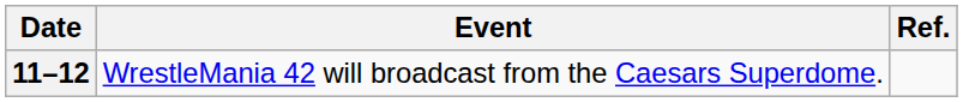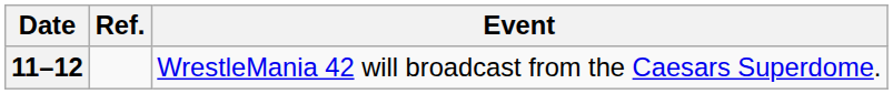 <table class="wikitable sortable">
 <tr>
 <th>Date</th>
+<th>Ref.</th>
 <th>Event</th>
-<th>Ref.</th>
 </tr>
 <tr>
 <th>11–12</th>
+<td></td>
 <td><a href='#'>WrestleMania 42</a> will broadcast from the <a href='#'>Caesars Superdome</a>.</td>
-<td></td>
 </tr>
 </table>
